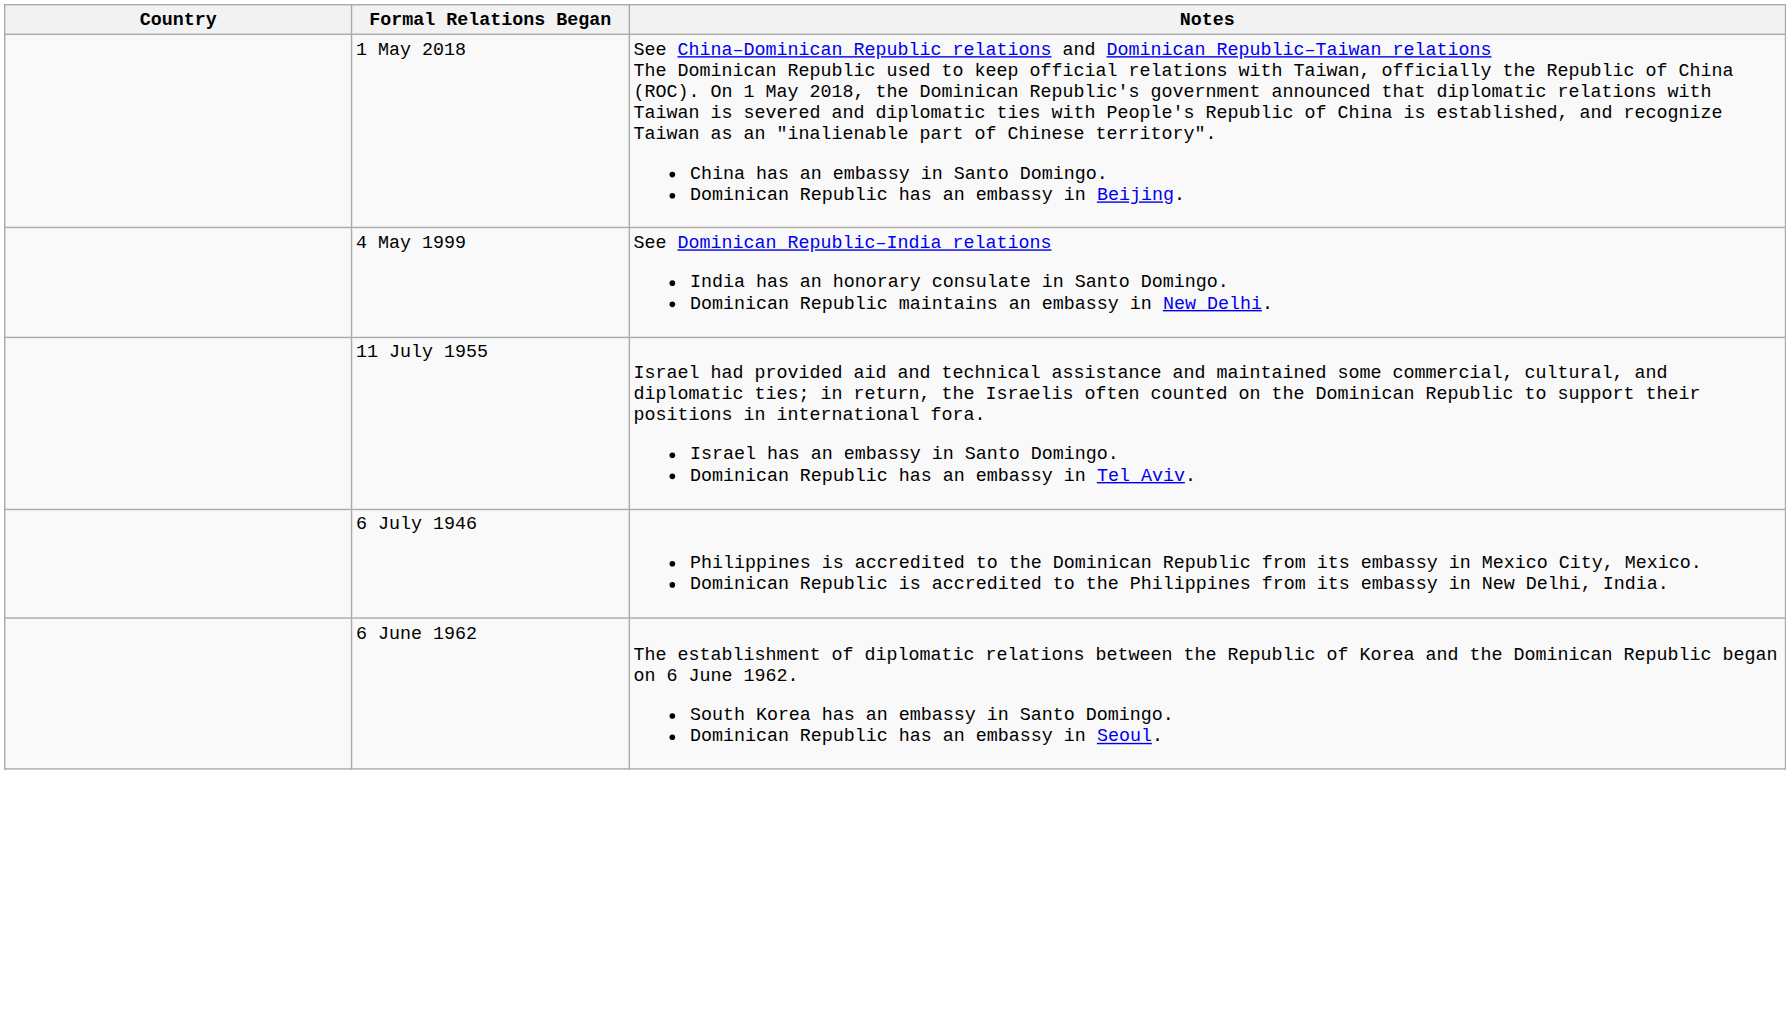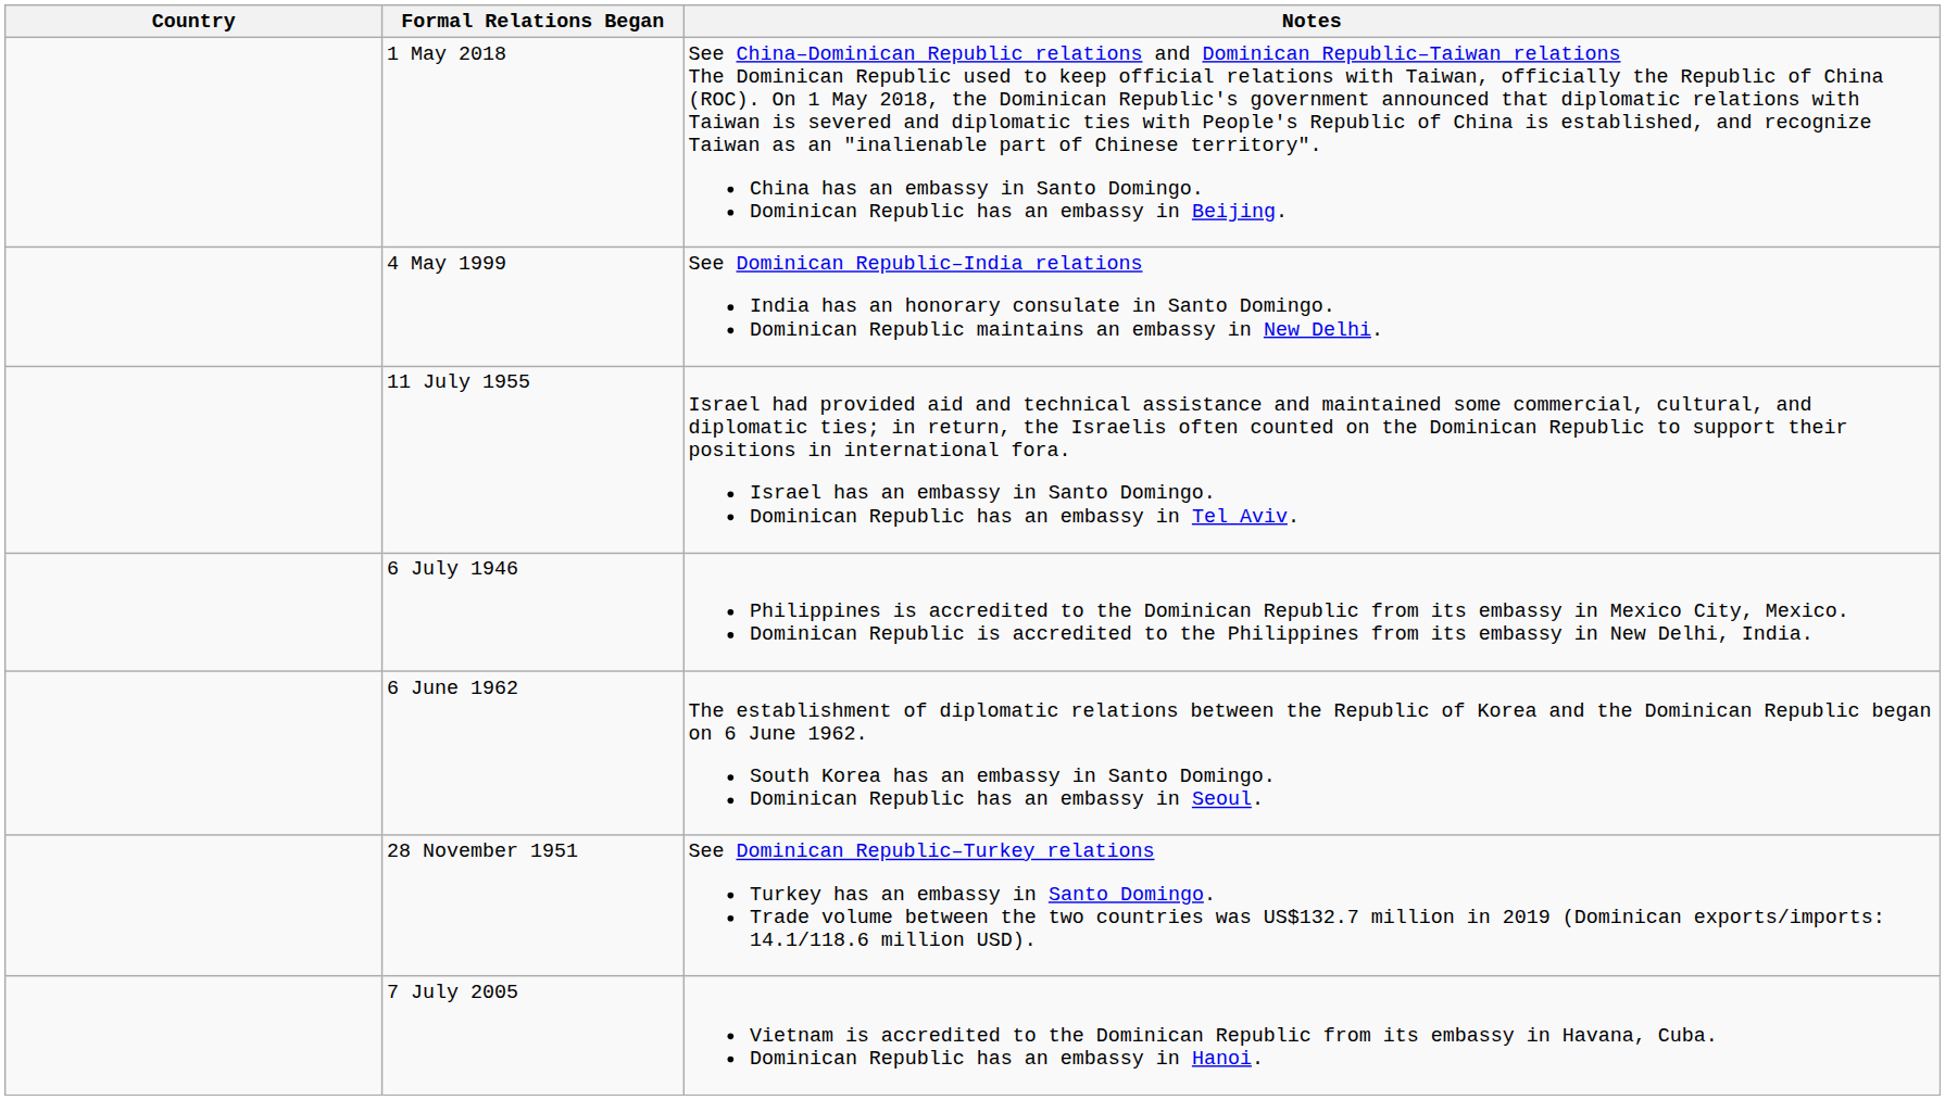 <table class="wikitable sortable" style="width:100%; margin:auto;">
 <tr>
 <th style="width:15%;">Country</th>
 <th style="width:12%;">Formal Relations Began</th>
 <th style="width:50%;">Notes</th>
 </tr>
 <tr valign="top">
 <td></td>
 <td>1 May 2018</td>
 <td>See <a href='#'>China–Dominican Republic relations</a> and <a href='#'>Dominican Republic–Taiwan relations</a><br>The Dominican Republic used to keep official relations with Taiwan, officially the Republic of China (ROC). On 1 May 2018, the Dominican Republic's government announced that diplomatic relations with Taiwan is severed and diplomatic ties with People's Republic of China is established, and recognize Taiwan as an "inalienable part of Chinese territory".<ul><li>China has an embassy in Santo Domingo.</li><li>Dominican Republic has an embassy in <a href='#'>Beijing</a>.</li></ul></td>
 </tr>
 <tr valign="top">
 <td></td>
 <td>4 May 1999</td>
 <td>See <a href='#'>Dominican Republic–India relations</a><br><ul><li>India has an honorary consulate in Santo Domingo.</li><li>Dominican Republic maintains an embassy in <a href='#'>New Delhi</a>.</li></ul></td>
 </tr>
 <tr valign="top">
 <td></td>
 <td>11 July 1955</td>
 <td><br>Israel had provided aid and technical assistance and maintained some commercial, cultural, and diplomatic ties; in return, the Israelis often counted on the Dominican Republic to support their positions in international fora.<ul><li>Israel has an embassy in Santo Domingo.</li><li>Dominican Republic has an embassy in <a href='#'>Tel Aviv</a>.</li></ul></td>
 </tr>
 <tr valign="top">
 <td></td>
 <td>6 July 1946</td>
 <td><br><ul><li>Philippines is accredited to the Dominican Republic from its embassy in Mexico City, Mexico.</li><li>Dominican Republic is accredited to the Philippines from its embassy in New Delhi, India.</li></ul></td>
 </tr>
 <tr valign="top">
 <td></td>
 <td>6 June 1962</td>
 <td><br>The establishment of diplomatic relations between the Republic of Korea and the Dominican Republic began on 6 June 1962.<ul><li>South Korea has an embassy in Santo Domingo.</li><li>Dominican Republic has an embassy in <a href='#'>Seoul</a>.</li></ul></td>
 </tr>
+<tr valign="top">
+<td></td>
+<td>28 November 1951</td>
+<td>See <a href='#'>Dominican Republic–Turkey relations</a><br><ul><li>Turkey has an embassy in <a href='#'>Santo Domingo</a>.</li><li>Trade volume between the two countries was US$132.7 million in 2019 (Dominican exports/imports: 14.1/118.6 million USD).</li></ul></td>
+</tr>
+<tr valign="top">
+<td></td>
+<td>7 July 2005</td>
+<td><br><ul><li>Vietnam is accredited to the Dominican Republic from its embassy in Havana, Cuba.</li><li>Dominican Republic has an embassy in <a href='#'>Hanoi</a>.</li></ul></td>
+</tr>
 </table>
